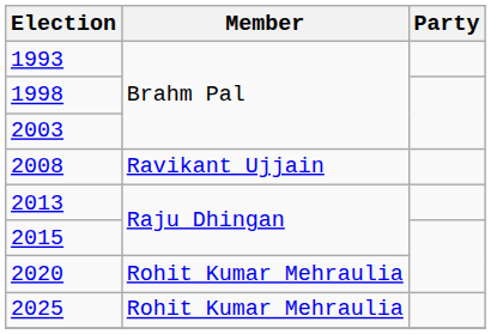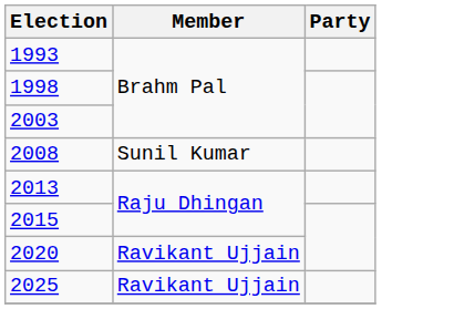 <table class="wikitable sortable">
 <tr>
 <th>Election</th>
 <th>Member</th>
 <th colspan="2">Party</th>
 </tr>
 <tr>
 <td><a href='#'>1993</a></td>
 <td rowspan="3">Brahm Pal</td>
 <td></td>
 </tr>
 <tr>
 <td><a href='#'>1998</a></td>
 </tr>
 <tr>
 <td><a href='#'>2003</a></td>
 </tr>
 <tr>
 <td><a href='#'>2008</a></td>
-<td><a href='#'>Ravikant Ujjain</a></td>
+<td>Sunil Kumar</td>
 <td></td>
 </tr>
 <tr>
 <td><a href='#'>2013</a></td>
 <td rowspan="2"><a href='#'>Raju Dhingan</a></td>
 <td></td>
 </tr>
 <tr>
 <td><a href='#'>2015</a></td>
 </tr>
 <tr>
 <td><a href='#'>2020</a></td>
-<td><a href='#'>Rohit Kumar Mehraulia</a></td>
+<td><a href='#'>Ravikant Ujjain</a></td>
 </tr>
 <tr>
 <td><a href='#'>2025</a></td>
-<td><a href='#'>Rohit Kumar Mehraulia</a></td>
+<td><a href='#'>Ravikant Ujjain</a></td>
 <td></td>
 </tr>
 <tr>
 </tr>
 </table>
